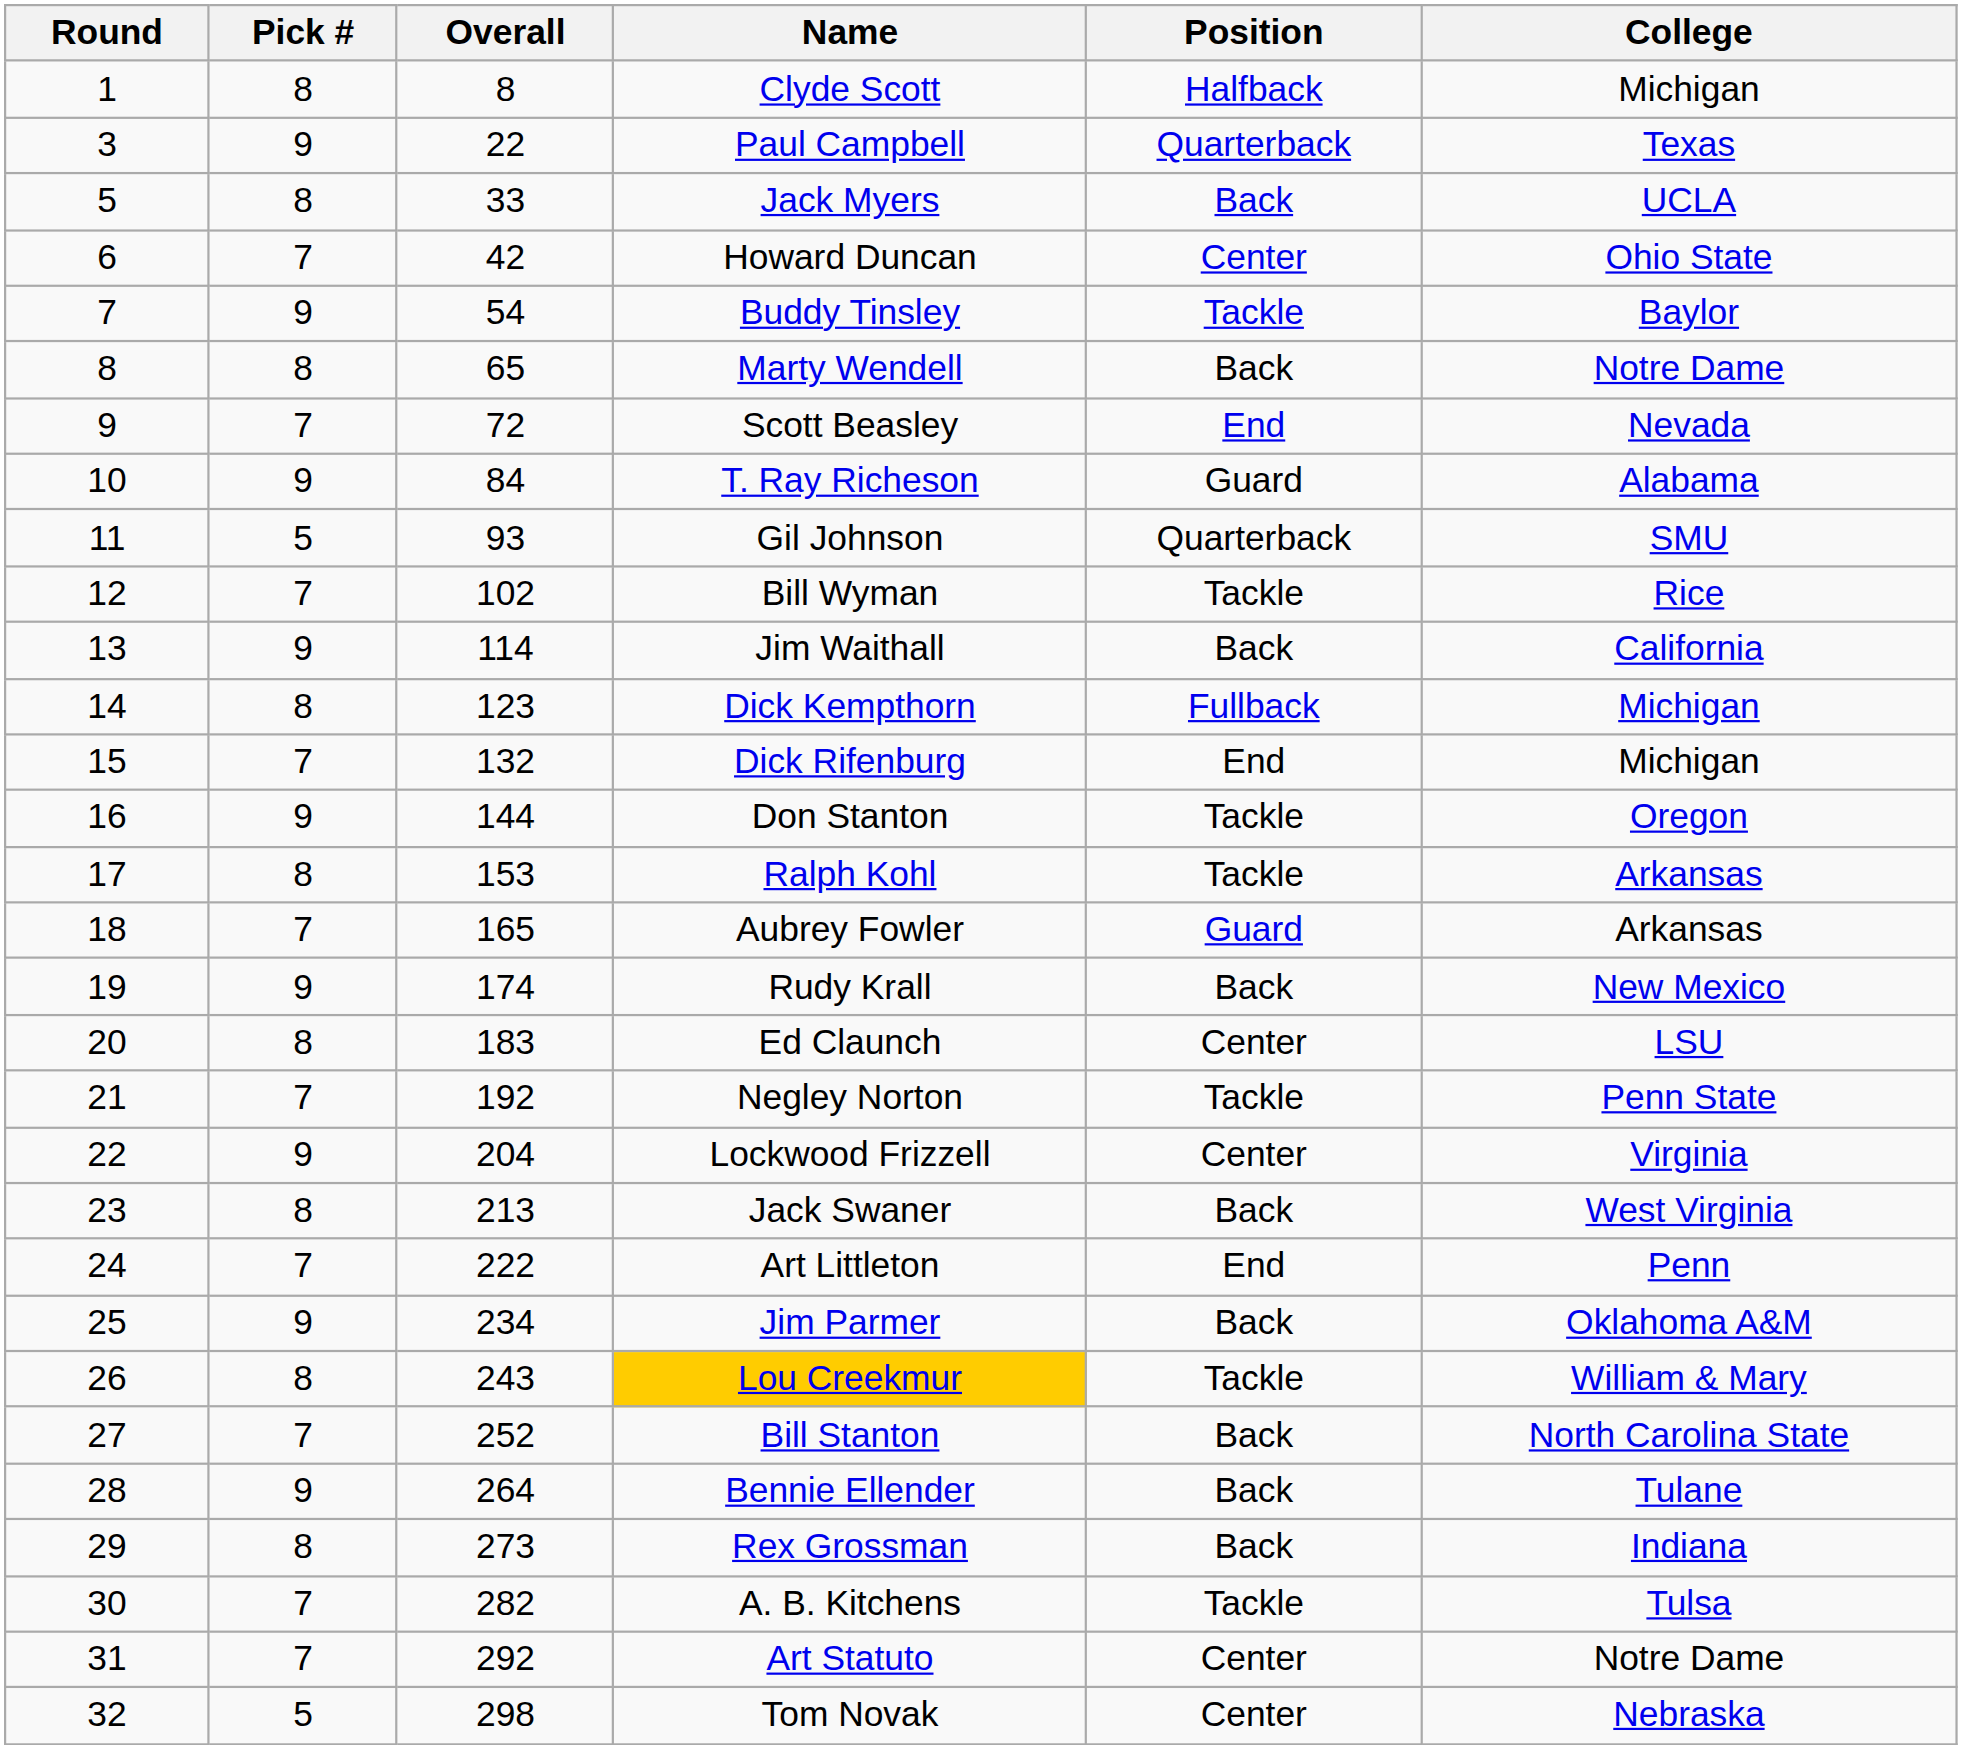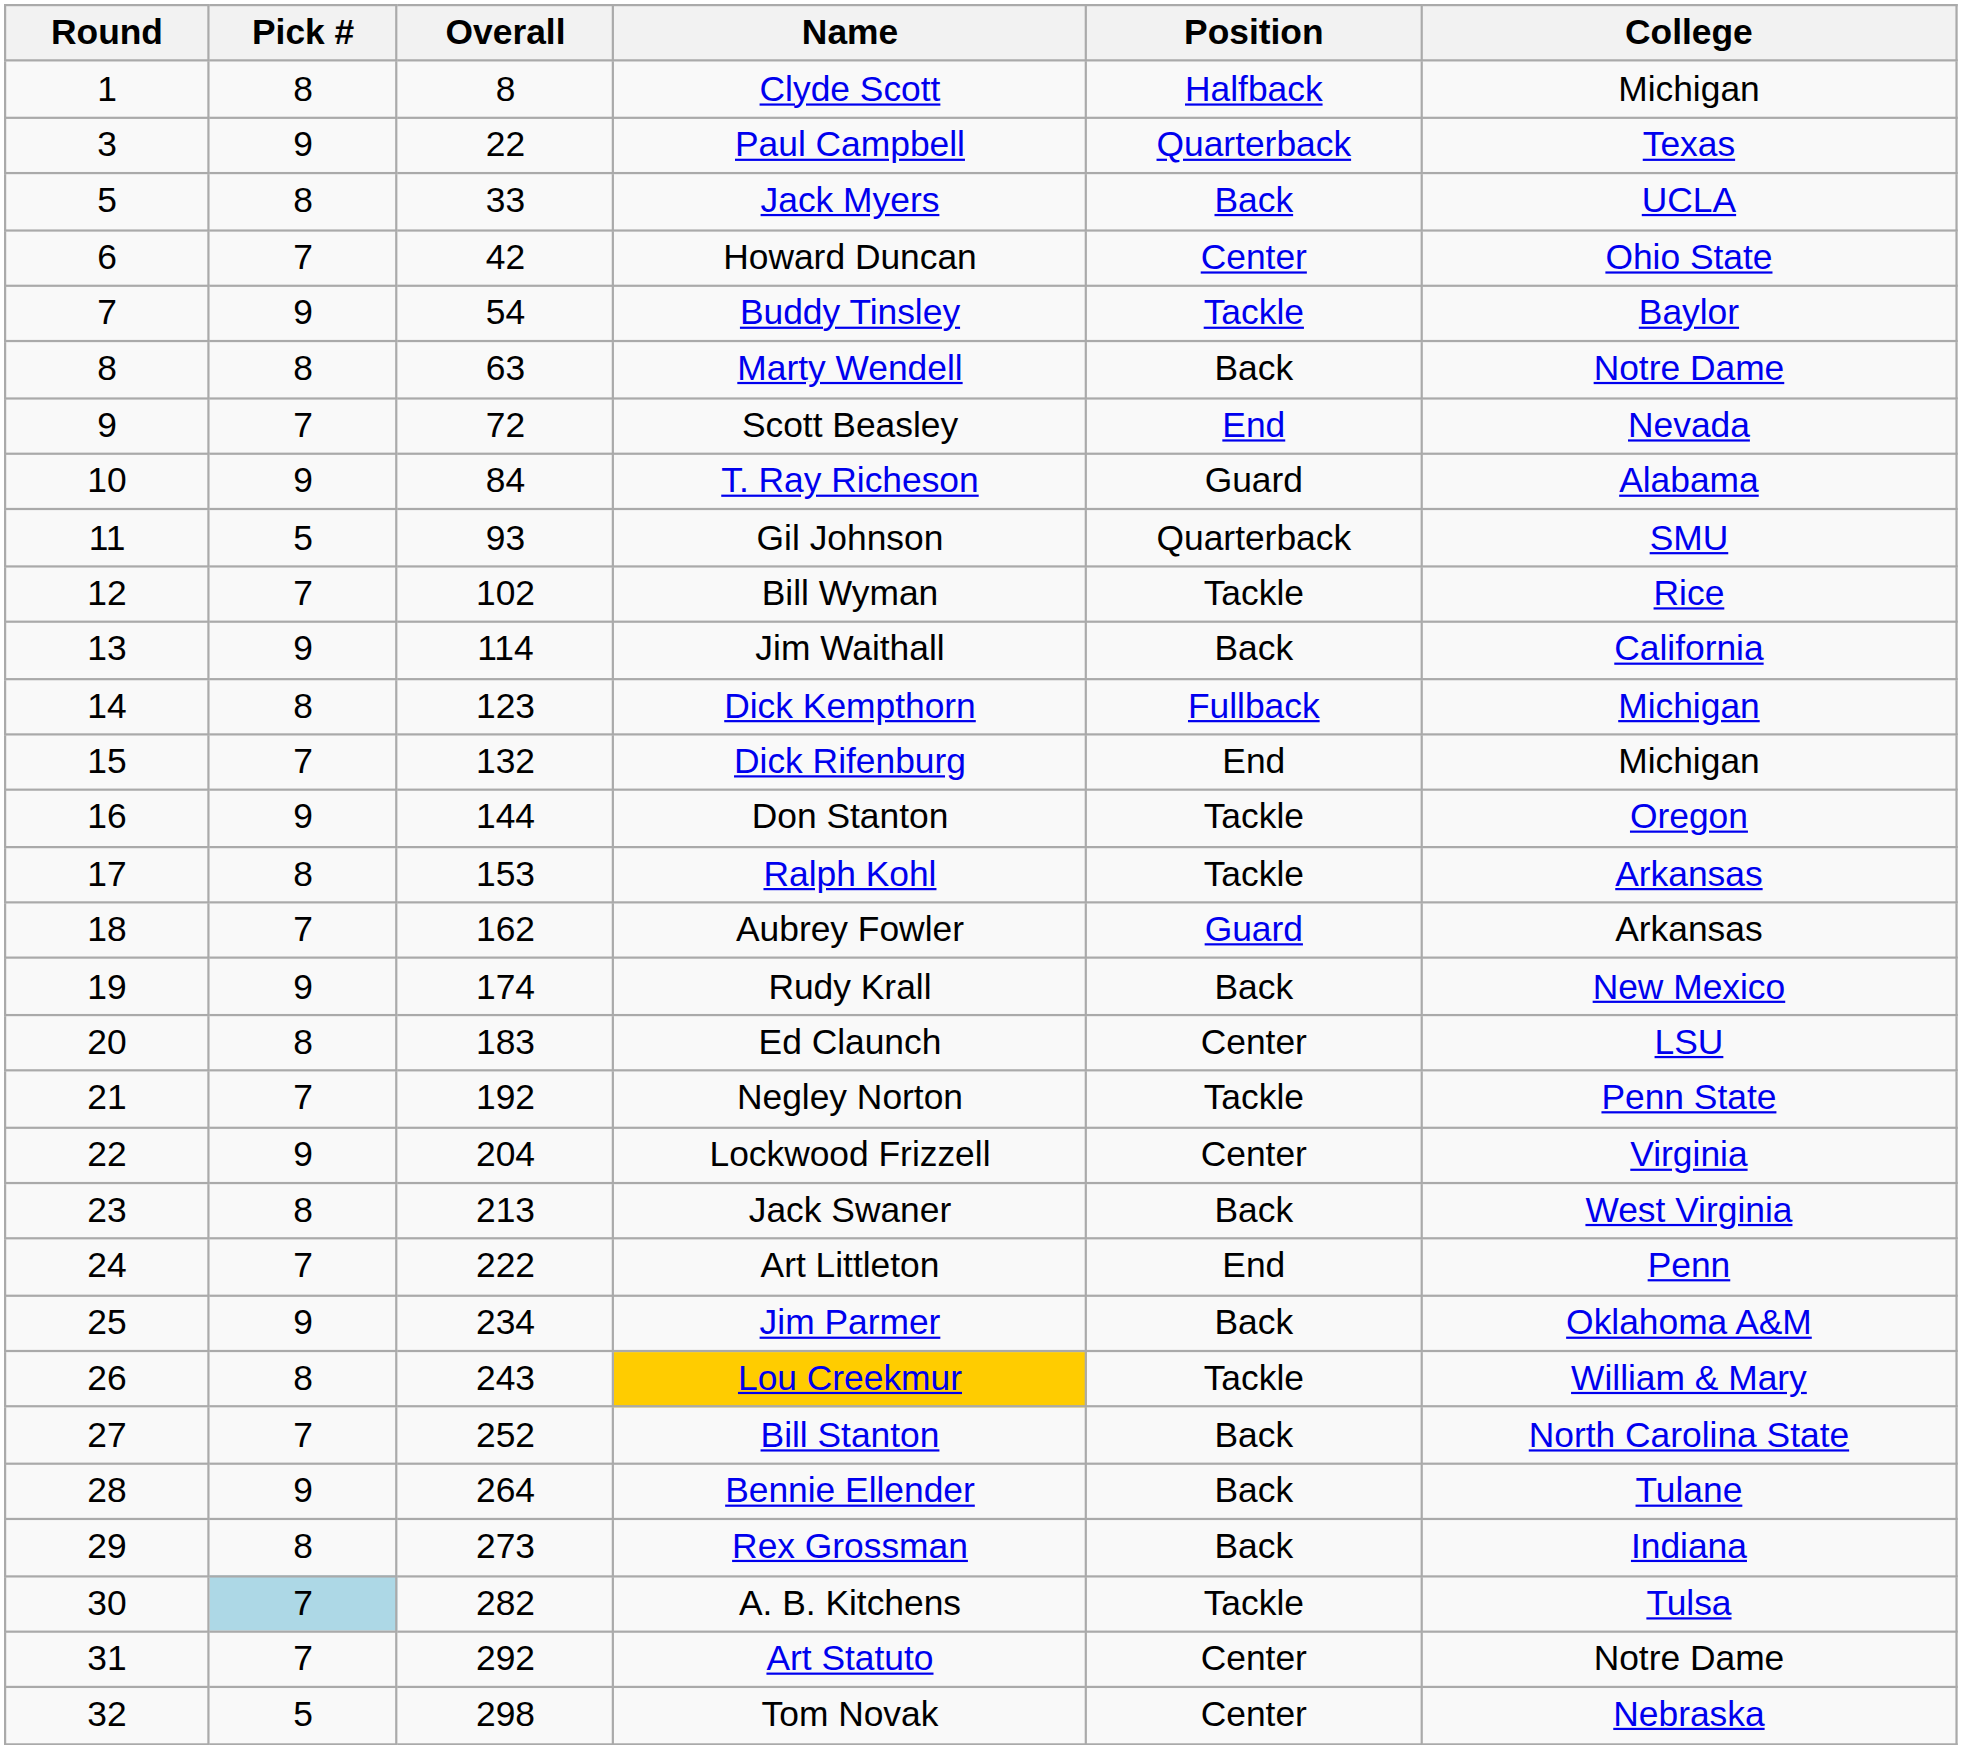 <table class="wikitable sortable sortable" style="width: 100%; text-align:center">
 <tr>
 <th>Round</th>
 <th>Pick #</th>
 <th>Overall</th>
 <th>Name</th>
 <th>Position</th>
 <th>College</th>
 </tr>
 <tr>
 <td>1</td>
 <td>8</td>
 <td>8</td>
 <td><a href='#'>Clyde Scott</a></td>
 <td><a href='#'>Halfback</a></td>
 <td>Michigan</td>
 </tr>
 <tr>
 <td>3</td>
 <td>9</td>
 <td>22</td>
 <td><a href='#'>Paul Campbell</a></td>
 <td><a href='#'>Quarterback</a></td>
 <td><a href='#'>Texas</a></td>
 </tr>
 <tr>
 <td>5</td>
 <td>8</td>
 <td>33</td>
 <td><a href='#'>Jack Myers</a></td>
 <td><a href='#'>Back</a></td>
 <td><a href='#'>UCLA</a></td>
 </tr>
 <tr>
 <td>6</td>
 <td>7</td>
 <td>42</td>
 <td>Howard Duncan</td>
 <td><a href='#'>Center</a></td>
 <td><a href='#'>Ohio State</a></td>
 </tr>
 <tr>
 <td>7</td>
 <td>9</td>
 <td>54</td>
 <td><a href='#'>Buddy Tinsley</a></td>
 <td><a href='#'>Tackle</a></td>
 <td><a href='#'>Baylor</a></td>
 </tr>
 <tr>
 <td>8</td>
 <td>8</td>
-<td>65</td>
+<td>63</td>
 <td><a href='#'>Marty Wendell</a></td>
 <td>Back</td>
 <td><a href='#'>Notre Dame</a></td>
 </tr>
 <tr>
 <td>9</td>
 <td>7</td>
 <td>72</td>
 <td>Scott Beasley</td>
 <td><a href='#'>End</a></td>
 <td><a href='#'>Nevada</a></td>
 </tr>
 <tr>
 <td>10</td>
 <td>9</td>
 <td>84</td>
 <td><a href='#'>T. Ray Richeson</a></td>
 <td>Guard</td>
 <td><a href='#'>Alabama</a></td>
 </tr>
 <tr>
 <td>11</td>
 <td>5</td>
 <td>93</td>
 <td>Gil Johnson</td>
 <td>Quarterback</td>
 <td><a href='#'>SMU</a></td>
 </tr>
 <tr>
 <td>12</td>
 <td>7</td>
 <td>102</td>
 <td>Bill Wyman</td>
 <td>Tackle</td>
 <td><a href='#'>Rice</a></td>
 </tr>
 <tr>
 <td>13</td>
 <td>9</td>
 <td>114</td>
 <td>Jim Waithall</td>
 <td>Back</td>
 <td><a href='#'>California</a></td>
 </tr>
 <tr>
 <td>14</td>
 <td>8</td>
 <td>123</td>
 <td><a href='#'>Dick Kempthorn</a></td>
 <td><a href='#'>Fullback</a></td>
 <td><a href='#'>Michigan</a></td>
 </tr>
 <tr>
 <td>15</td>
 <td>7</td>
 <td>132</td>
 <td><a href='#'>Dick Rifenburg</a></td>
 <td>End</td>
 <td>Michigan</td>
 </tr>
 <tr>
 <td>16</td>
 <td>9</td>
 <td>144</td>
 <td>Don Stanton</td>
 <td>Tackle</td>
 <td><a href='#'>Oregon</a></td>
 </tr>
 <tr>
 <td>17</td>
 <td>8</td>
 <td>153</td>
 <td><a href='#'>Ralph Kohl</a></td>
 <td>Tackle</td>
 <td><a href='#'>Arkansas</a></td>
 </tr>
 <tr>
 <td>18</td>
 <td>7</td>
-<td>165</td>
+<td>162</td>
 <td>Aubrey Fowler</td>
 <td><a href='#'>Guard</a></td>
 <td>Arkansas</td>
 </tr>
 <tr>
 <td>19</td>
 <td>9</td>
 <td>174</td>
 <td>Rudy Krall</td>
 <td>Back</td>
 <td><a href='#'>New Mexico</a></td>
 </tr>
 <tr>
 <td>20</td>
 <td>8</td>
 <td>183</td>
 <td>Ed Claunch</td>
 <td>Center</td>
 <td><a href='#'>LSU</a></td>
 </tr>
 <tr>
 <td>21</td>
 <td>7</td>
 <td>192</td>
 <td>Negley Norton</td>
 <td>Tackle</td>
 <td><a href='#'>Penn State</a></td>
 </tr>
 <tr>
 <td>22</td>
 <td>9</td>
 <td>204</td>
 <td>Lockwood Frizzell</td>
 <td>Center</td>
 <td><a href='#'>Virginia</a></td>
 </tr>
 <tr>
 <td>23</td>
 <td>8</td>
 <td>213</td>
 <td>Jack Swaner</td>
 <td>Back</td>
 <td><a href='#'>West Virginia</a></td>
 </tr>
 <tr>
 <td>24</td>
 <td>7</td>
 <td>222</td>
 <td>Art Littleton</td>
 <td>End</td>
 <td><a href='#'>Penn</a></td>
 </tr>
 <tr>
 <td>25</td>
 <td>9</td>
 <td>234</td>
 <td><a href='#'>Jim Parmer</a></td>
 <td>Back</td>
 <td><a href='#'>Oklahoma A&M</a></td>
 </tr>
 <tr>
 <td>26</td>
 <td>8</td>
 <td>243</td>
 <td bgcolor=#FFCC00><a href='#'>Lou Creekmur</a></td>
 <td>Tackle</td>
 <td><a href='#'>William & Mary</a></td>
 </tr>
 <tr>
 <td>27</td>
 <td>7</td>
 <td>252</td>
 <td><a href='#'>Bill Stanton</a></td>
 <td>Back</td>
 <td><a href='#'>North Carolina State</a></td>
 </tr>
 <tr>
 <td>28</td>
 <td>9</td>
 <td>264</td>
 <td><a href='#'>Bennie Ellender</a></td>
 <td>Back</td>
 <td><a href='#'>Tulane</a></td>
 </tr>
 <tr>
 <td>29</td>
 <td>8</td>
 <td>273</td>
 <td><a href='#'>Rex Grossman</a></td>
 <td>Back</td>
 <td><a href='#'>Indiana</a></td>
 </tr>
 <tr>
 <td>30</td>
-<td>7</td>
+<td style="background: lightblue;">7</td>
 <td>282</td>
 <td>A. B. Kitchens</td>
 <td>Tackle</td>
 <td><a href='#'>Tulsa</a></td>
 </tr>
 <tr>
 <td>31</td>
 <td>7</td>
 <td>292</td>
 <td><a href='#'>Art Statuto</a></td>
 <td>Center</td>
 <td>Notre Dame</td>
 </tr>
 <tr>
 <td>32</td>
 <td>5</td>
 <td>298</td>
 <td>Tom Novak</td>
 <td>Center</td>
 <td><a href='#'>Nebraska</a></td>
 </tr>
 </table>
